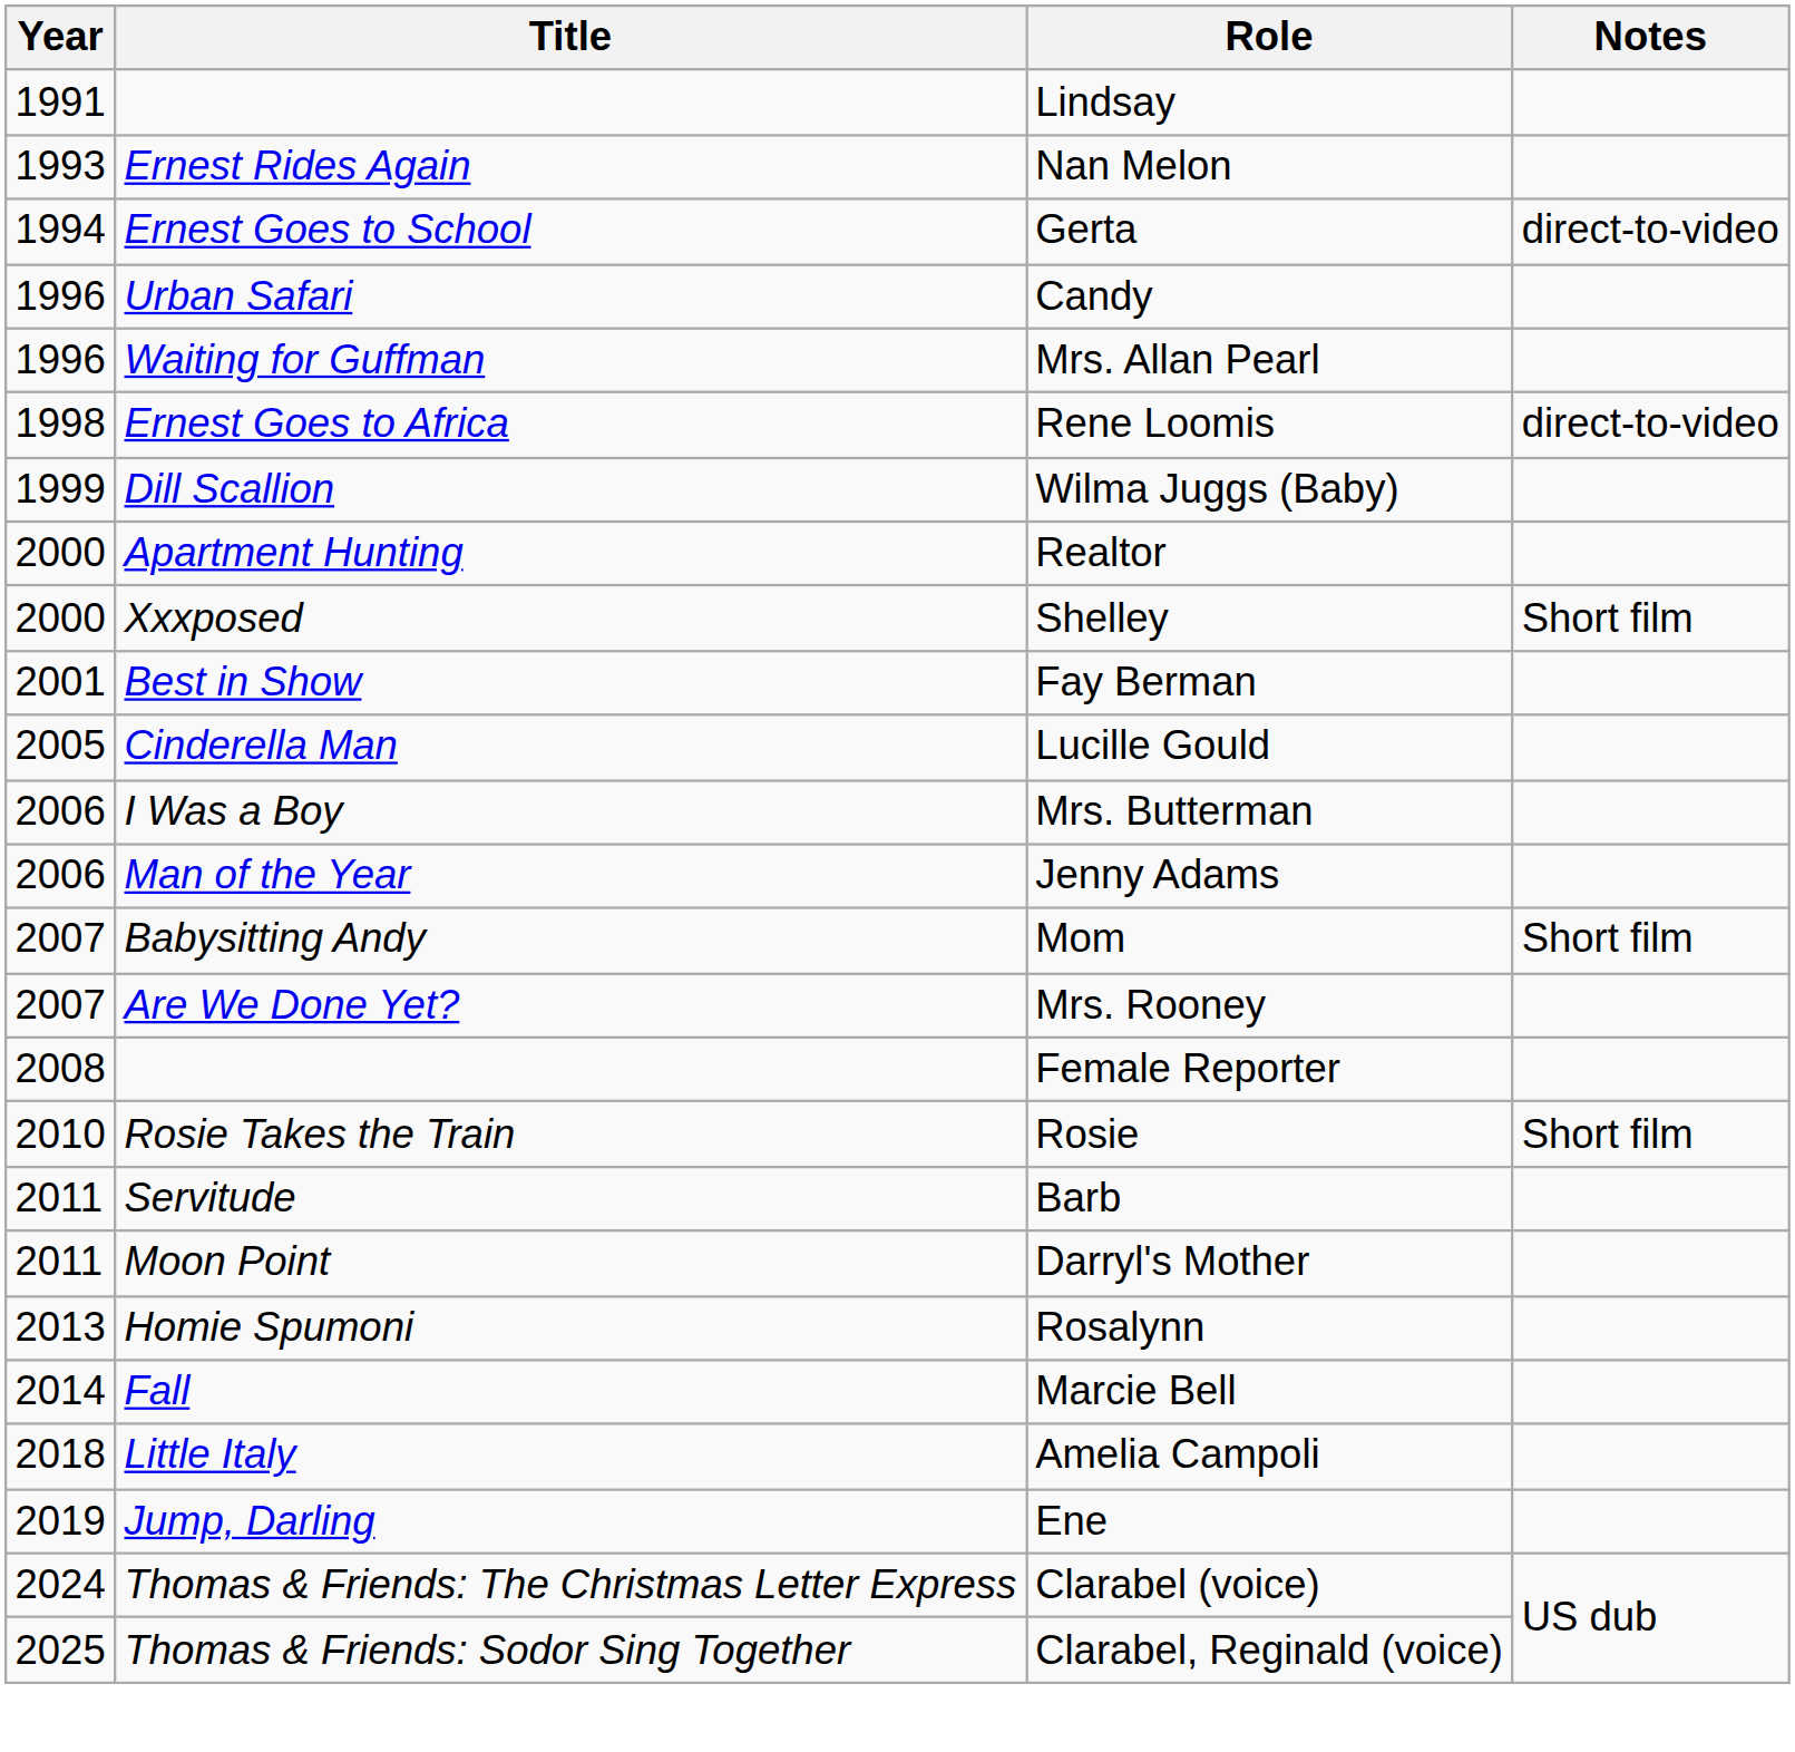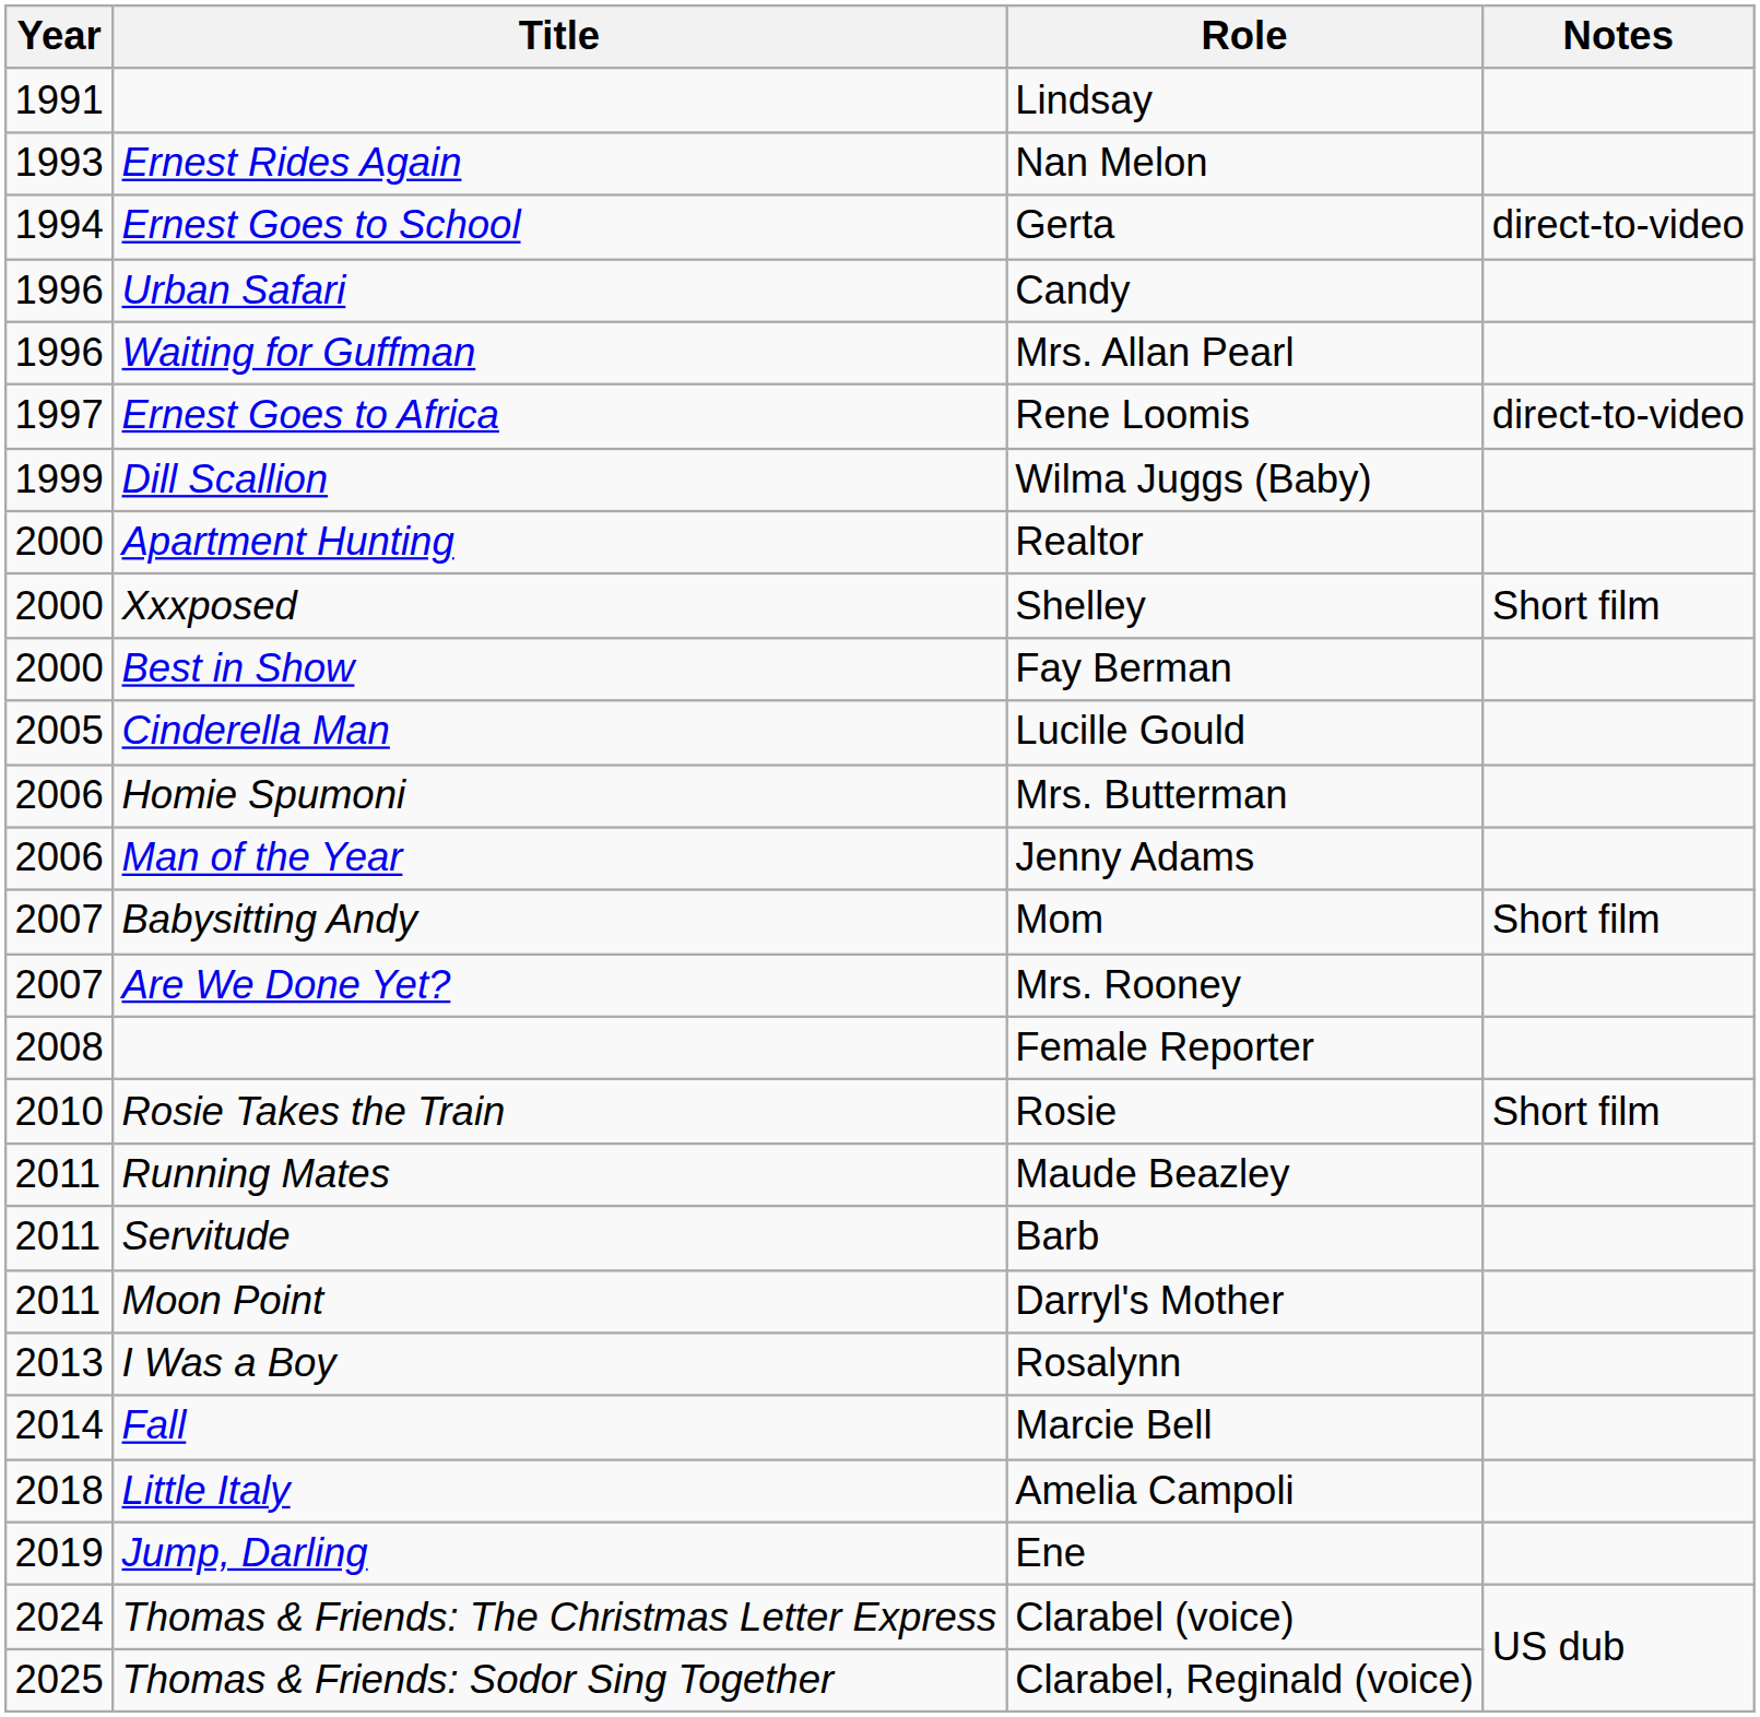 <table class="wikitable sortable">
 <tr>
 <th>Year</th>
 <th>Title</th>
 <th>Role</th>
 <th class="unsortable">Notes</th>
 </tr>
 <tr>
 <td>1991</td>
 <td><em></em></td>
 <td>Lindsay</td>
 <td></td>
 </tr>
 <tr>
 <td>1993</td>
 <td><em><a href='#'>Ernest Rides Again</a></em></td>
 <td>Nan Melon</td>
 <td></td>
 </tr>
 <tr>
 <td>1994</td>
 <td><em><a href='#'>Ernest Goes to School</a></em></td>
 <td>Gerta</td>
 <td>direct-to-video</td>
 </tr>
 <tr>
 <td>1996</td>
 <td><em><a href='#'>Urban Safari</a></em></td>
 <td>Candy</td>
 <td></td>
 </tr>
 <tr>
 <td>1996</td>
 <td><em><a href='#'>Waiting for Guffman</a></em></td>
 <td>Mrs. Allan Pearl</td>
 <td></td>
 </tr>
 <tr>
-<td>1998</td>
+<td>1997</td>
 <td><em><a href='#'>Ernest Goes to Africa</a></em></td>
 <td>Rene Loomis</td>
 <td>direct-to-video</td>
 </tr>
 <tr>
 <td>1999</td>
 <td><em><a href='#'>Dill Scallion</a></em></td>
 <td>Wilma Juggs (Baby)</td>
 <td></td>
 </tr>
 <tr>
 <td>2000</td>
 <td><em><a href='#'>Apartment Hunting</a></em></td>
 <td>Realtor</td>
 <td></td>
 </tr>
 <tr>
 <td>2000</td>
 <td><em>Xxxposed</em></td>
 <td>Shelley</td>
 <td>Short film</td>
 </tr>
 <tr>
-<td>2001</td>
+<td>2000</td>
 <td><em><a href='#'>Best in Show</a></em></td>
 <td>Fay Berman</td>
 <td></td>
 </tr>
 <tr>
 <td>2005</td>
 <td><em><a href='#'>Cinderella Man</a></em></td>
 <td>Lucille Gould</td>
 <td></td>
 </tr>
 <tr>
 <td>2006</td>
-<td><em>I Was a Boy</em></td>
+<td><em>Homie Spumoni</em></td>
 <td>Mrs. Butterman</td>
 <td></td>
 </tr>
 <tr>
 <td>2006</td>
 <td><em><a href='#'>Man of the Year</a></em></td>
 <td>Jenny Adams</td>
 <td></td>
 </tr>
 <tr>
 <td>2007</td>
 <td><em>Babysitting Andy</em></td>
 <td>Mom</td>
 <td>Short film</td>
 </tr>
 <tr>
 <td>2007</td>
 <td><em><a href='#'>Are We Done Yet?</a></em></td>
 <td>Mrs. Rooney</td>
 <td></td>
 </tr>
 <tr>
 <td>2008</td>
 <td><em></em></td>
 <td>Female Reporter</td>
 <td></td>
 </tr>
 <tr>
 <td>2010</td>
 <td><em>Rosie Takes the Train</em></td>
 <td>Rosie</td>
 <td>Short film</td>
 </tr>
 <tr>
 <td>2011</td>
+<td><em>Running Mates</em></td>
+<td>Maude Beazley</td>
+<td></td>
+</tr>
+<tr>
+<td>2011</td>
 <td><em>Servitude</em></td>
 <td>Barb</td>
 <td></td>
 </tr>
 <tr>
 <td>2011</td>
 <td><em>Moon Point</em></td>
 <td>Darryl's Mother</td>
 <td></td>
 </tr>
 <tr>
 <td>2013</td>
-<td><em>Homie Spumoni</em></td>
+<td><em>I Was a Boy</em></td>
 <td>Rosalynn</td>
 <td></td>
 </tr>
 <tr>
 <td>2014</td>
 <td><em><a href='#'>Fall</a></em></td>
 <td>Marcie Bell</td>
 <td></td>
 </tr>
 <tr>
 <td>2018</td>
 <td><em><a href='#'>Little Italy</a></em></td>
 <td>Amelia Campoli</td>
 <td></td>
 </tr>
 <tr>
 <td>2019</td>
 <td><em><a href='#'>Jump, Darling</a></em></td>
 <td>Ene</td>
 <td></td>
 </tr>
 <tr>
 <td>2024</td>
 <td><em>Thomas & Friends: The Christmas Letter Express</em></td>
 <td>Clarabel (voice)</td>
 <td Rowspan="2">US dub</td>
 </tr>
 <tr>
 <td>2025</td>
 <td><em>Thomas & Friends: Sodor Sing Together</em></td>
 <td>Clarabel, Reginald (voice)</td>
 </tr>
 </table>
